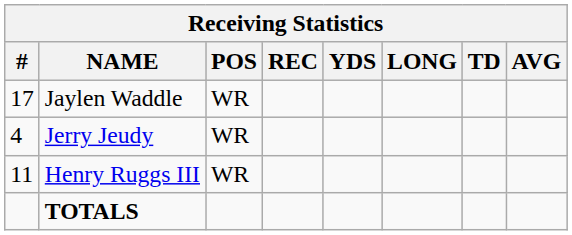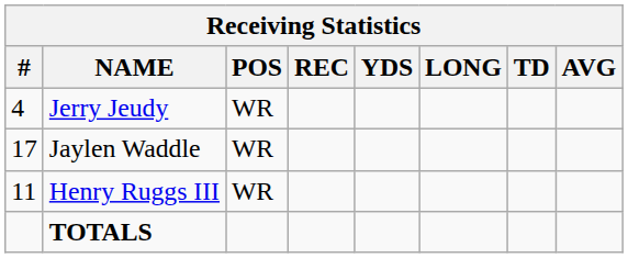 <table class="wikitable sortable collapsible collapsed">
 <tr>
 <th colspan="8">Receiving Statistics</th>
 </tr>
 <tr>
 <th>#</th>
 <th>NAME</th>
 <th>POS</th>
 <th>REC</th>
 <th>YDS</th>
 <th>LONG</th>
 <th>TD</th>
 <th>AVG</th>
 </tr>
 <tr>
-<td>17</td>
-<td>Jaylen Waddle</td>
+<td>4</td>
+<td><a href='#'>Jerry Jeudy</a></td>
 <td>WR</td>
 <td></td>
 <td></td>
 <td></td>
 <td></td>
 <td></td>
 </tr>
 <tr>
-<td>4</td>
-<td><a href='#'>Jerry Jeudy</a></td>
+<td>17</td>
+<td>Jaylen Waddle</td>
 <td>WR</td>
 <td></td>
 <td></td>
 <td></td>
 <td></td>
 <td></td>
 </tr>
 <tr>
 <td>11</td>
 <td><a href='#'>Henry Ruggs III</a></td>
 <td>WR</td>
 <td></td>
 <td></td>
 <td></td>
 <td></td>
 <td></td>
 </tr>
 <tr>
 <td></td>
 <td><strong>TOTALS</strong></td>
 <td></td>
 <td></td>
 <td></td>
 <td></td>
 <td></td>
 <td></td>
 </tr>
 </table>
